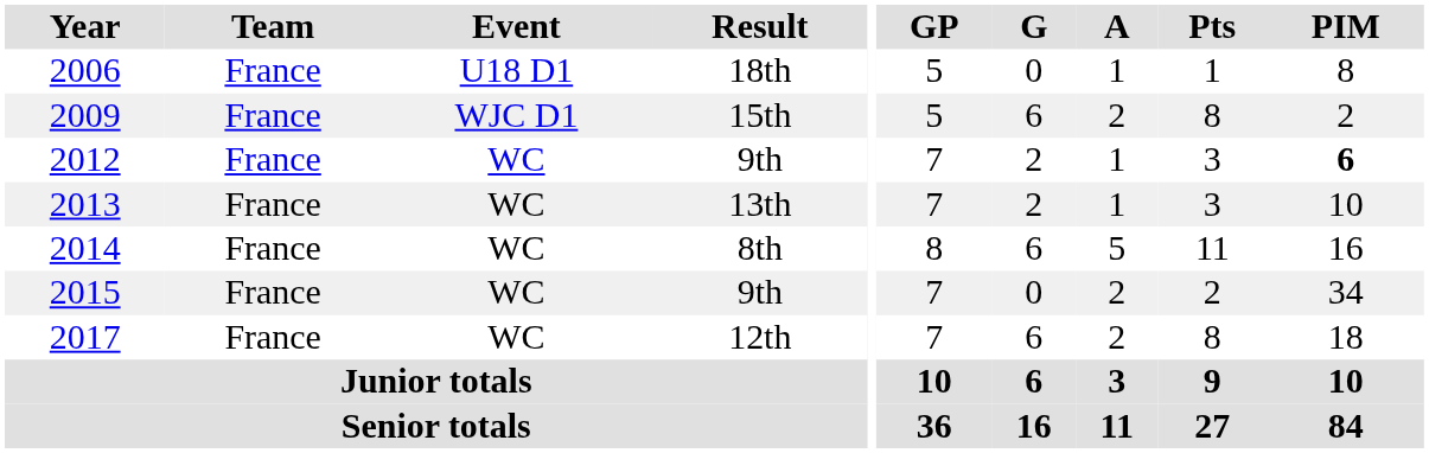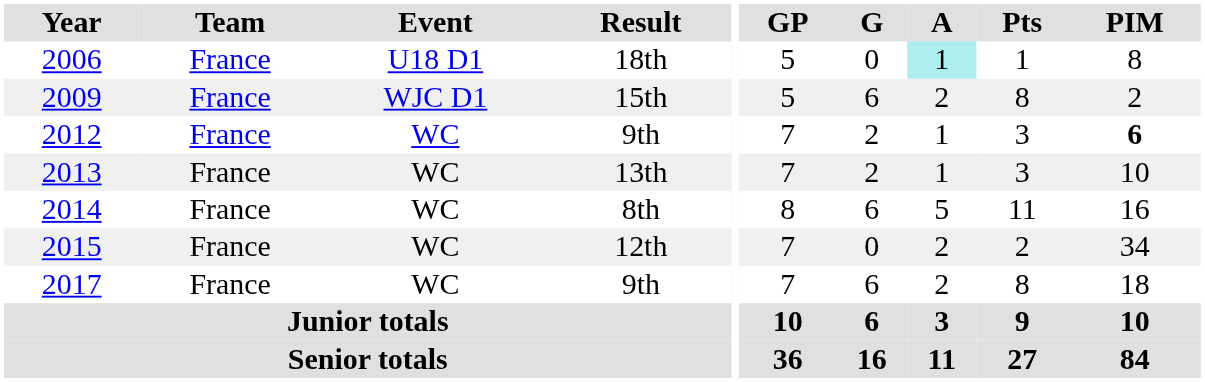 <table border="0" cellpadding="1" cellspacing="0" ID="Table3" style="text-align:center; width:40em">
 <tr ALIGN="center" bgcolor="#e0e0e0">
 <th>Year</th>
 <th>Team</th>
 <th>Event</th>
 <th>Result</th>
 <th rowspan="99" bgcolor="#ffffff"></th>
 <th>GP</th>
 <th>G</th>
 <th>A</th>
 <th>Pts</th>
 <th>PIM</th>
 </tr>
 <tr>
 <td><a href='#'>2006</a></td>
 <td><a href='#'>France</a></td>
 <td><a href='#'>U18 D1</a></td>
 <td>18th</td>
 <td>5</td>
 <td>0</td>
-<td>1</td>
+<td style="background: paleturquoise;">1</td>
 <td>1</td>
 <td>8</td>
 </tr>
 <tr bgcolor="#f0f0f0">
 <td><a href='#'>2009</a></td>
 <td><a href='#'>France</a></td>
 <td><a href='#'>WJC D1</a></td>
 <td>15th</td>
 <td>5</td>
 <td>6</td>
 <td>2</td>
 <td>8</td>
 <td>2</td>
 </tr>
 <tr>
 <td><a href='#'>2012</a></td>
 <td><a href='#'>France</a></td>
 <td><a href='#'>WC</a></td>
 <td>9th</td>
 <td>7</td>
 <td>2</td>
 <td>1</td>
 <td>3</td>
 <td><strong>6</strong></td>
 </tr>
 <tr bgcolor="#f0f0f0">
 <td><a href='#'>2013</a></td>
 <td>France</td>
 <td>WC</td>
 <td>13th</td>
 <td>7</td>
 <td>2</td>
 <td>1</td>
 <td>3</td>
 <td>10</td>
 </tr>
 <tr>
 <td><a href='#'>2014</a></td>
 <td>France</td>
 <td>WC</td>
 <td>8th</td>
 <td>8</td>
 <td>6</td>
 <td>5</td>
 <td>11</td>
 <td>16</td>
 </tr>
 <tr bgcolor="#f0f0f0">
 <td><a href='#'>2015</a></td>
 <td>France</td>
 <td>WC</td>
-<td>9th</td>
+<td>12th</td>
 <td>7</td>
 <td>0</td>
 <td>2</td>
 <td>2</td>
 <td>34</td>
 </tr>
 <tr>
 <td><a href='#'>2017</a></td>
 <td>France</td>
 <td>WC</td>
-<td>12th</td>
+<td>9th</td>
 <td>7</td>
 <td>6</td>
 <td>2</td>
 <td>8</td>
 <td>18</td>
 </tr>
 <tr bgcolor="#e0e0e0">
 <th colspan="4">Junior totals</th>
 <th>10</th>
 <th>6</th>
 <th>3</th>
 <th>9</th>
 <th>10</th>
 </tr>
 <tr bgcolor="#e0e0e0">
 <th colspan="4">Senior totals</th>
 <th>36</th>
 <th>16</th>
 <th>11</th>
 <th>27</th>
 <th>84</th>
 </tr>
 </table>
